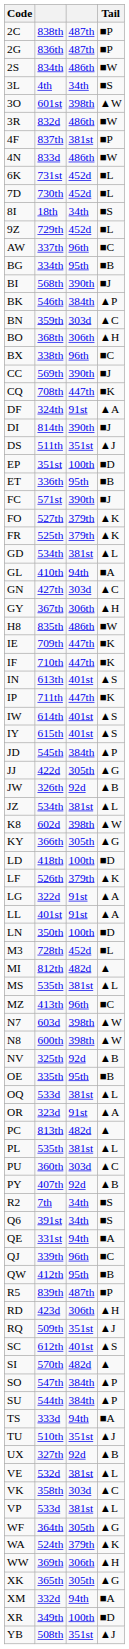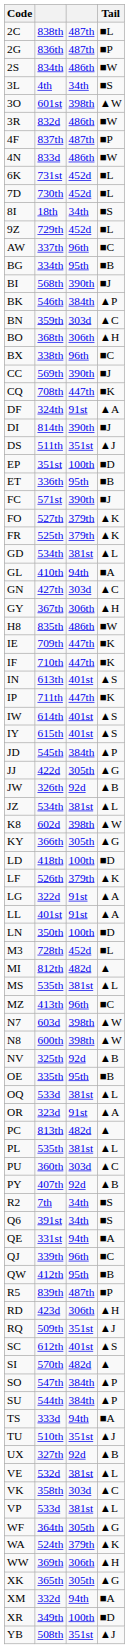 <table class="wikitable sortable">
 <tr>
 <th>Code</th>
 <th></th>
 <th></th>
 <th>Tail</th>
 </tr>
 <tr>
 <td>2C</td>
 <td><a href='#'>838th</a></td>
 <td><a href='#'>487th</a></td>
-<td>■P</td>
+<td>■L</td>
 </tr>
 <tr>
 <td>2G</td>
 <td><a href='#'>836th</a></td>
 <td><a href='#'>487th</a></td>
 <td>■P</td>
 </tr>
 <tr>
 <td>2S</td>
 <td><a href='#'>834th</a></td>
 <td><a href='#'>486th</a></td>
 <td>■W</td>
 </tr>
 <tr>
 <td>3L</td>
 <td><a href='#'>4th</a></td>
 <td><a href='#'>34th</a></td>
 <td>■S</td>
 </tr>
 <tr>
 <td>3O</td>
 <td><a href='#'>601st</a></td>
 <td><a href='#'>398th</a></td>
 <td>▲W</td>
 </tr>
 <tr>
 <td>3R</td>
 <td><a href='#'>832d</a></td>
 <td><a href='#'>486th</a></td>
 <td>■W</td>
 </tr>
 <tr>
 <td>4F</td>
 <td><a href='#'>837th</a></td>
-<td><a href='#'>381st</a></td>
+<td><a href='#'>487th</a></td>
 <td>■P</td>
 </tr>
 <tr>
 <td>4N</td>
 <td><a href='#'>833d</a></td>
 <td><a href='#'>486th</a></td>
 <td>■W</td>
 </tr>
 <tr>
 <td>6K</td>
 <td><a href='#'>731st</a></td>
 <td><a href='#'>452d</a></td>
 <td>■L</td>
 </tr>
 <tr>
 <td>7D</td>
 <td><a href='#'>730th</a></td>
 <td><a href='#'>452d</a></td>
 <td>■L</td>
 </tr>
 <tr>
 <td>8I</td>
 <td><a href='#'>18th</a></td>
 <td><a href='#'>34th</a></td>
 <td>■S</td>
 </tr>
 <tr>
 <td>9Z</td>
 <td><a href='#'>729th</a></td>
 <td><a href='#'>452d</a></td>
 <td>■L</td>
 </tr>
 <tr>
 <td>AW</td>
 <td><a href='#'>337th</a></td>
 <td><a href='#'>96th</a></td>
 <td>■C</td>
 </tr>
 <tr>
 <td>BG</td>
 <td><a href='#'>334th</a></td>
 <td><a href='#'>95th</a></td>
 <td>■B</td>
 </tr>
 <tr>
 <td>BI</td>
 <td><a href='#'>568th</a></td>
 <td><a href='#'>390th</a></td>
 <td>■J</td>
 </tr>
 <tr>
 <td>BK</td>
 <td><a href='#'>546th</a></td>
 <td><a href='#'>384th</a></td>
 <td>▲P</td>
 </tr>
 <tr>
 <td>BN</td>
 <td><a href='#'>359th</a></td>
 <td><a href='#'>303d</a></td>
 <td>▲C</td>
 </tr>
 <tr>
 <td>BO</td>
 <td><a href='#'>368th</a></td>
 <td><a href='#'>306th</a></td>
 <td>▲H</td>
 </tr>
 <tr>
 <td>BX</td>
 <td><a href='#'>338th</a></td>
 <td><a href='#'>96th</a></td>
 <td>■C</td>
 </tr>
 <tr>
 <td>CC</td>
 <td><a href='#'>569th</a></td>
 <td><a href='#'>390th</a></td>
 <td>■J</td>
 </tr>
 <tr>
 <td>CQ</td>
 <td><a href='#'>708th</a></td>
 <td><a href='#'>447th</a></td>
 <td>■K</td>
 </tr>
 <tr>
 <td>DF</td>
 <td><a href='#'>324th</a></td>
 <td><a href='#'>91st</a></td>
 <td>▲A</td>
 </tr>
 <tr>
 <td>DI</td>
 <td><a href='#'>814th</a></td>
 <td><a href='#'>390th</a></td>
 <td>■J</td>
 </tr>
 <tr>
 <td>DS</td>
 <td><a href='#'>511th</a></td>
 <td><a href='#'>351st</a></td>
 <td>▲J</td>
 </tr>
 <tr>
 <td>EP</td>
 <td><a href='#'>351st</a></td>
 <td><a href='#'>100th</a></td>
 <td>■D</td>
 </tr>
 <tr>
 <td>ET</td>
 <td><a href='#'>336th</a></td>
 <td><a href='#'>95th</a></td>
 <td>■B</td>
 </tr>
 <tr>
 <td>FC</td>
 <td><a href='#'>571st</a></td>
 <td><a href='#'>390th</a></td>
 <td>■J</td>
 </tr>
 <tr>
 <td>FO</td>
 <td><a href='#'>527th</a></td>
 <td><a href='#'>379th</a></td>
 <td>▲K</td>
 </tr>
 <tr>
 <td>FR</td>
 <td><a href='#'>525th</a></td>
 <td><a href='#'>379th</a></td>
 <td>▲K</td>
 </tr>
 <tr>
 <td>GD</td>
 <td><a href='#'>534th</a></td>
 <td><a href='#'>381st</a></td>
 <td>▲L</td>
 </tr>
 <tr>
 <td>GL</td>
 <td><a href='#'>410th</a></td>
 <td><a href='#'>94th</a></td>
 <td>■A</td>
 </tr>
 <tr>
 <td>GN</td>
 <td><a href='#'>427th</a></td>
 <td><a href='#'>303d</a></td>
 <td>▲C</td>
 </tr>
 <tr>
 <td>GY</td>
 <td><a href='#'>367th</a></td>
 <td><a href='#'>306th</a></td>
 <td>▲H</td>
 </tr>
 <tr>
 <td>H8</td>
 <td><a href='#'>835th</a></td>
 <td><a href='#'>486th</a></td>
 <td>■W</td>
 </tr>
 <tr>
 <td>IE</td>
 <td><a href='#'>709th</a></td>
 <td><a href='#'>447th</a></td>
 <td>■K</td>
 </tr>
 <tr>
 <td>IF</td>
 <td><a href='#'>710th</a></td>
 <td><a href='#'>447th</a></td>
 <td>■K</td>
 </tr>
 <tr>
 <td>IN</td>
 <td><a href='#'>613th</a></td>
 <td><a href='#'>401st</a></td>
 <td>▲S</td>
 </tr>
 <tr>
 <td>IP</td>
 <td><a href='#'>711th</a></td>
 <td><a href='#'>447th</a></td>
 <td>■K</td>
 </tr>
 <tr>
 <td>IW</td>
 <td><a href='#'>614th</a></td>
 <td><a href='#'>401st</a></td>
 <td>▲S</td>
 </tr>
 <tr>
 <td>IY</td>
 <td><a href='#'>615th</a></td>
 <td><a href='#'>401st</a></td>
 <td>▲S</td>
 </tr>
 <tr>
 <td>JD</td>
 <td><a href='#'>545th</a></td>
 <td><a href='#'>384th</a></td>
 <td>▲P</td>
 </tr>
 <tr>
 <td>JJ</td>
 <td><a href='#'>422d</a></td>
 <td><a href='#'>305th</a></td>
 <td>▲G</td>
 </tr>
 <tr>
 <td>JW</td>
 <td><a href='#'>326th</a></td>
 <td><a href='#'>92d</a></td>
 <td>▲B</td>
 </tr>
 <tr>
 <td>JZ</td>
 <td><a href='#'>534th</a></td>
 <td><a href='#'>381st</a></td>
 <td>▲L</td>
 </tr>
 <tr>
 <td>K8</td>
 <td><a href='#'>602d</a></td>
 <td><a href='#'>398th</a></td>
 <td>▲W</td>
 </tr>
 <tr>
 <td>KY</td>
 <td><a href='#'>366th</a></td>
 <td><a href='#'>305th</a></td>
 <td>▲G</td>
 </tr>
 <tr>
 <td>LD</td>
 <td><a href='#'>418th</a></td>
 <td><a href='#'>100th</a></td>
 <td>■D</td>
 </tr>
 <tr>
 <td>LF</td>
 <td><a href='#'>526th</a></td>
 <td><a href='#'>379th</a></td>
 <td>▲K</td>
 </tr>
 <tr>
 <td>LG</td>
 <td><a href='#'>322d</a></td>
 <td><a href='#'>91st</a></td>
 <td>▲A</td>
 </tr>
 <tr>
 <td>LL</td>
 <td><a href='#'>401st</a></td>
 <td><a href='#'>91st</a></td>
 <td>▲A</td>
 </tr>
 <tr>
 <td>LN</td>
 <td><a href='#'>350th</a></td>
 <td><a href='#'>100th</a></td>
 <td>■D</td>
 </tr>
 <tr>
 <td>M3</td>
 <td><a href='#'>728th</a></td>
 <td><a href='#'>452d</a></td>
 <td>■L</td>
 </tr>
 <tr>
 <td>MI</td>
 <td><a href='#'>812th</a></td>
 <td><a href='#'>482d</a></td>
 <td>▲</td>
 </tr>
 <tr>
 <td>MS</td>
 <td><a href='#'>535th</a></td>
 <td><a href='#'>381st</a></td>
 <td>▲L</td>
 </tr>
 <tr>
 <td>MZ</td>
 <td><a href='#'>413th</a></td>
 <td><a href='#'>96th</a></td>
 <td>■C</td>
 </tr>
 <tr>
 <td>N7</td>
 <td><a href='#'>603d</a></td>
 <td><a href='#'>398th</a></td>
 <td>▲W</td>
 </tr>
 <tr>
 <td>N8</td>
 <td><a href='#'>600th</a></td>
 <td><a href='#'>398th</a></td>
 <td>▲W</td>
 </tr>
 <tr>
 <td>NV</td>
 <td><a href='#'>325th</a></td>
 <td><a href='#'>92d</a></td>
 <td>▲B</td>
 </tr>
 <tr>
 <td>OE</td>
 <td><a href='#'>335th</a></td>
 <td><a href='#'>95th</a></td>
 <td>■B</td>
 </tr>
 <tr>
 <td>OQ</td>
 <td><a href='#'>533d</a></td>
 <td><a href='#'>381st</a></td>
 <td>▲L</td>
 </tr>
 <tr>
 <td>OR</td>
 <td><a href='#'>323d</a></td>
 <td><a href='#'>91st</a></td>
 <td>▲A</td>
 </tr>
 <tr>
 <td>PC</td>
 <td><a href='#'>813th</a></td>
 <td><a href='#'>482d</a></td>
 <td>▲</td>
 </tr>
 <tr>
 <td>PL</td>
 <td><a href='#'>535th</a></td>
 <td><a href='#'>381st</a></td>
 <td>▲L</td>
 </tr>
 <tr>
 <td>PU</td>
 <td><a href='#'>360th</a></td>
 <td><a href='#'>303d</a></td>
 <td>▲C</td>
 </tr>
 <tr>
 <td>PY</td>
 <td><a href='#'>407th</a></td>
 <td><a href='#'>92d</a></td>
 <td>▲B</td>
 </tr>
 <tr>
 <td>R2</td>
 <td><a href='#'>7th</a></td>
 <td><a href='#'>34th</a></td>
 <td>■S</td>
 </tr>
 <tr>
 <td>Q6</td>
 <td><a href='#'>391st</a></td>
 <td><a href='#'>34th</a></td>
 <td>■S</td>
 </tr>
 <tr>
 <td>QE</td>
 <td><a href='#'>331st</a></td>
 <td><a href='#'>94th</a></td>
 <td>■A</td>
 </tr>
 <tr>
 <td>QJ</td>
 <td><a href='#'>339th</a></td>
 <td><a href='#'>96th</a></td>
 <td>■C</td>
 </tr>
 <tr>
 <td>QW</td>
 <td><a href='#'>412th</a></td>
 <td><a href='#'>95th</a></td>
 <td>■B</td>
 </tr>
 <tr>
 <td>R5</td>
 <td><a href='#'>839th</a></td>
 <td><a href='#'>487th</a></td>
 <td>■P</td>
 </tr>
 <tr>
 <td>RD</td>
 <td><a href='#'>423d</a></td>
 <td><a href='#'>306th</a></td>
 <td>▲H</td>
 </tr>
 <tr>
 <td>RQ</td>
 <td><a href='#'>509th</a></td>
 <td><a href='#'>351st</a></td>
 <td>▲J</td>
 </tr>
 <tr>
 <td>SC</td>
 <td><a href='#'>612th</a></td>
 <td><a href='#'>401st</a></td>
 <td>▲S</td>
 </tr>
 <tr>
 <td>SI</td>
 <td><a href='#'>570th</a></td>
 <td><a href='#'>482d</a></td>
 <td>▲</td>
 </tr>
 <tr>
 <td>SO</td>
 <td><a href='#'>547th</a></td>
 <td><a href='#'>384th</a></td>
 <td>▲P</td>
 </tr>
 <tr>
 <td>SU</td>
 <td><a href='#'>544th</a></td>
 <td><a href='#'>384th</a></td>
 <td>▲P</td>
 </tr>
 <tr>
 <td>TS</td>
 <td><a href='#'>333d</a></td>
 <td><a href='#'>94th</a></td>
 <td>■A</td>
 </tr>
 <tr>
 <td>TU</td>
 <td><a href='#'>510th</a></td>
 <td><a href='#'>351st</a></td>
 <td>▲J</td>
 </tr>
 <tr>
 <td>UX</td>
 <td><a href='#'>327th</a></td>
 <td><a href='#'>92d</a></td>
 <td>▲B</td>
 </tr>
 <tr>
 <td>VE</td>
 <td><a href='#'>532d</a></td>
 <td><a href='#'>381st</a></td>
 <td>▲L</td>
 </tr>
 <tr>
 <td>VK</td>
 <td><a href='#'>358th</a></td>
 <td><a href='#'>303d</a></td>
 <td>▲C</td>
 </tr>
 <tr>
 <td>VP</td>
 <td><a href='#'>533d</a></td>
 <td><a href='#'>381st</a></td>
 <td>▲L</td>
 </tr>
 <tr>
 <td>WF</td>
 <td><a href='#'>364th</a></td>
 <td><a href='#'>305th</a></td>
 <td>▲G</td>
 </tr>
 <tr>
 <td>WA</td>
 <td><a href='#'>524th</a></td>
 <td><a href='#'>379th</a></td>
 <td>▲K</td>
 </tr>
 <tr>
 <td>WW</td>
 <td><a href='#'>369th</a></td>
 <td><a href='#'>306th</a></td>
 <td>▲H</td>
 </tr>
 <tr>
 <td>XK</td>
 <td><a href='#'>365th</a></td>
 <td><a href='#'>305th</a></td>
 <td>▲G</td>
 </tr>
 <tr>
 <td>XM</td>
 <td><a href='#'>332d</a></td>
 <td><a href='#'>94th</a></td>
 <td>■A</td>
 </tr>
 <tr>
 <td>XR</td>
 <td><a href='#'>349th</a></td>
 <td><a href='#'>100th</a></td>
 <td>■D</td>
 </tr>
 <tr>
 <td>YB</td>
 <td><a href='#'>508th</a></td>
 <td><a href='#'>351st</a></td>
 <td>▲J</td>
 </tr>
 </table>
